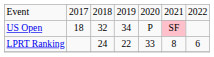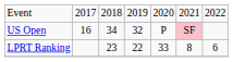 <table class="wikitable" style="font-size:90%;" align=center>
 <tr>
 <td>Event</td>
 <td>2017</td>
 <td>2018</td>
 <td>2019</td>
 <td>2020</td>
 <td>2021</td>
 <td>2022</td>
 </tr>
 <tr>
 <td align="left"><a href='#'>US Open</a></td>
-<td align=center>18</td>
+<td align=center>16</td>
+<td align=center>34</td>
 <td align=center>32</td>
-<td align=center>34</td>
 <td align=center>P</td>
 <td bgcolor= pink align=center>SF</td>
 <td align=center></td>
 </tr>
 <tr>
 <td align="left"><a href='#'>LPRT Ranking</a></td>
 <td align=center></td>
-<td align=center>24</td>
+<td align=center>23</td>
 <td align=center>22</td>
 <td align=center>33</td>
 <td align=center>8</td>
 <td align=center>6</td>
 </tr>
 <tr>
 </tr>
 </table>
